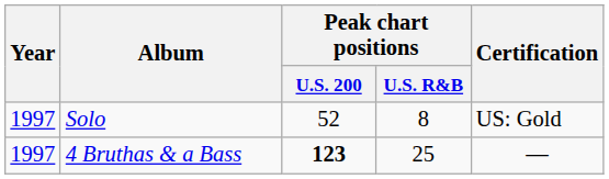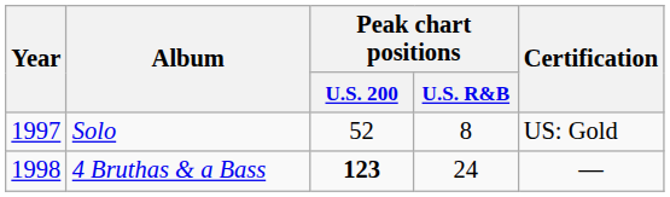 <table class="wikitable">
 <tr>
 <th align=center rowspan=2>Year</th>
 <th align=center rowspan=2 width=150>Album</th>
 <th align=center colspan=2>Peak chart positions</th>
 <th align=center rowspan=2>Certification</th>
 </tr>
 <tr>
 <th width=60><small><a href='#'>U.S. 200</a></small></th>
 <th width=60><small><a href='#'>U.S. R&B</a></small></th>
 </tr>
 <tr>
 <td align=left valign=center><a href='#'>1997</a></td>
 <td align=left valign=top><em><a href='#'>Solo</a></em></td>
 <td align=center valign=center>52</td>
 <td align=center valign=center>8</td>
 <td align=left valign=center>US: Gold</td>
 </tr>
 <tr>
-<td align=left valign=center><a href='#'>1997</a></td>
+<td align=left valign=center><a href='#'>1998</a></td>
 <td align=left valign=top><em><a href='#'>4 Bruthas & a Bass</a></em></td>
 <td align=center valign=center><strong>123</strong></td>
-<td align=center valign=center>25</td>
+<td align=center valign=center>24</td>
 <td align=center>—</td>
 </tr>
 </table>
